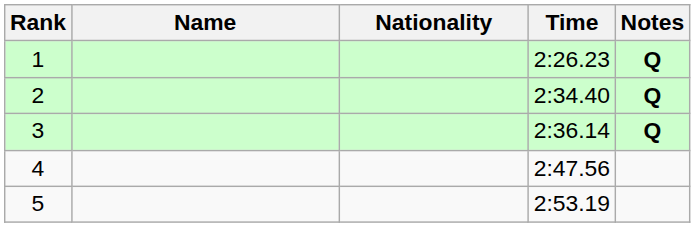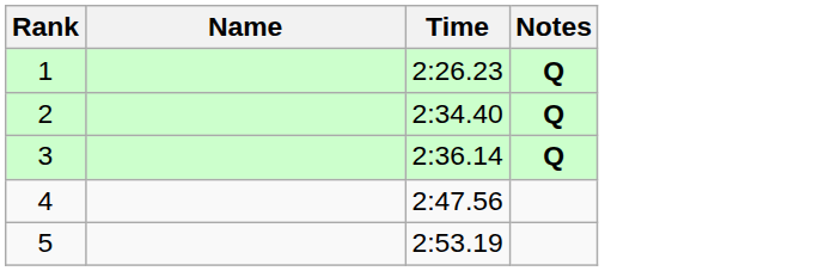 <table class="wikitable sortable" style="text-align:center">
 <tr>
 <th>Rank</th>
 <th style="width:180px">Name</th>
-<th style="width:125px">Nationality</th>
 <th>Time</th>
 <th>Notes</th>
 </tr>
 <tr style="background:#cfc;">
 <td>1</td>
-<td style="text-align:left;"></td>
 <td style="text-align:left;"></td>
 <td>2:26.23</td>
 <td><strong>Q</strong></td>
 </tr>
 <tr style="background:#cfc;">
 <td>2</td>
 <td style="text-align:left;"></td>
-<td style="text-align:left;"></td>
 <td>2:34.40</td>
 <td><strong>Q</strong></td>
 </tr>
 <tr style="background:#cfc;">
 <td>3</td>
-<td style="text-align:left;"></td>
 <td style="text-align:left;"></td>
 <td>2:36.14</td>
 <td><strong>Q</strong></td>
 </tr>
 <tr>
 <td>4</td>
 <td style="text-align:left;"></td>
-<td style="text-align:left;"></td>
 <td>2:47.56</td>
 <td></td>
 </tr>
 <tr>
 <td>5</td>
 <td style="text-align:left;"></td>
-<td style="text-align:left;"></td>
 <td>2:53.19</td>
 <td></td>
 </tr>
 </table>
